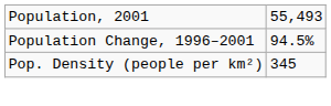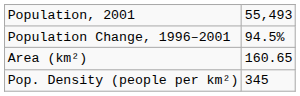 <table class="wikitable">
 <tr>
 <td>Population, 2001</td>
 <td>55,493</td>
 </tr>
 <tr>
 <td>Population Change, 1996–2001</td>
 <td>94.5%</td>
 </tr>
 <tr>
+<td>Area (km²)</td>
+<td>160.65</td>
+</tr>
+<tr>
 <td>Pop. Density (people per km²)</td>
 <td>345</td>
 </tr>
 </table>
